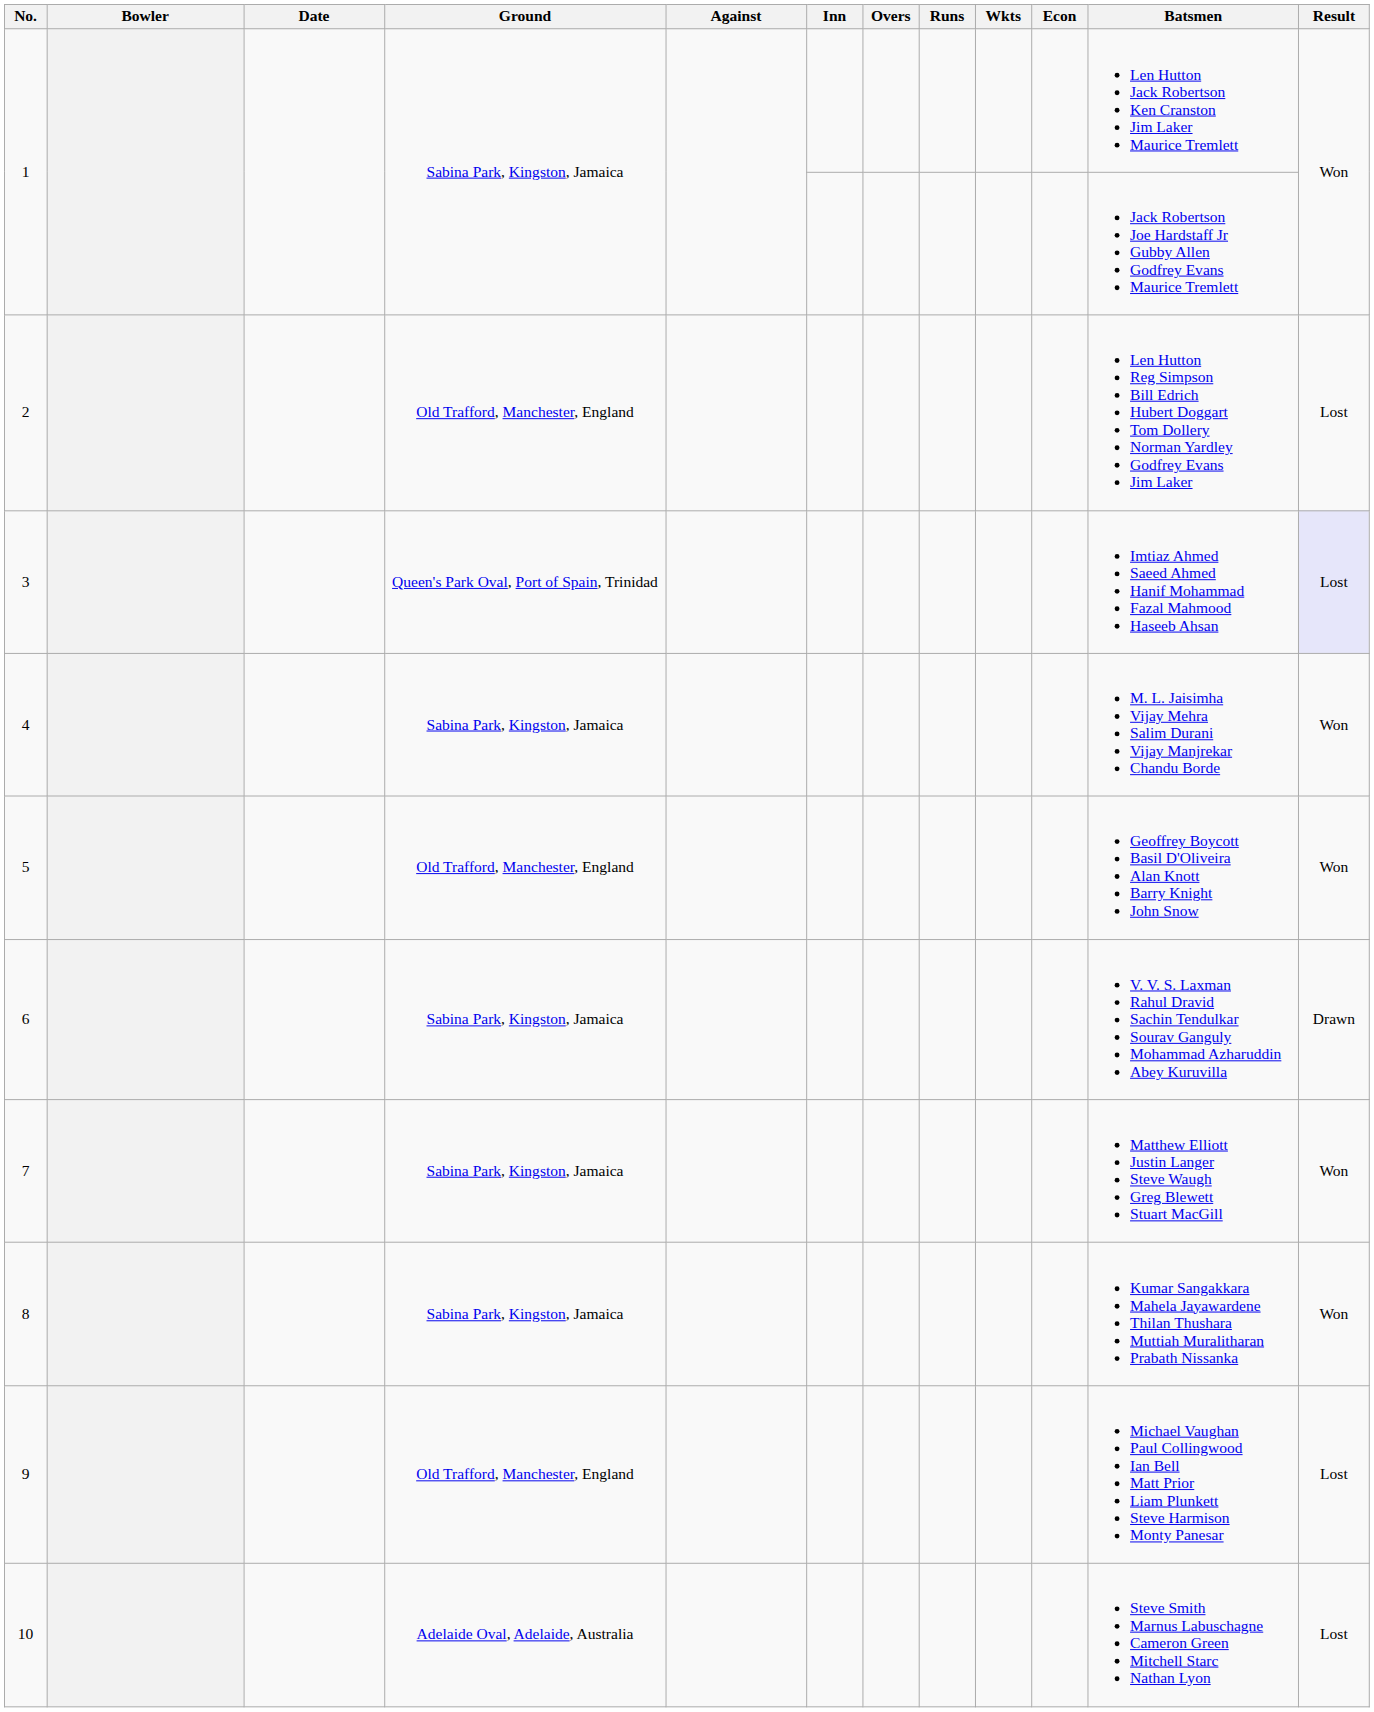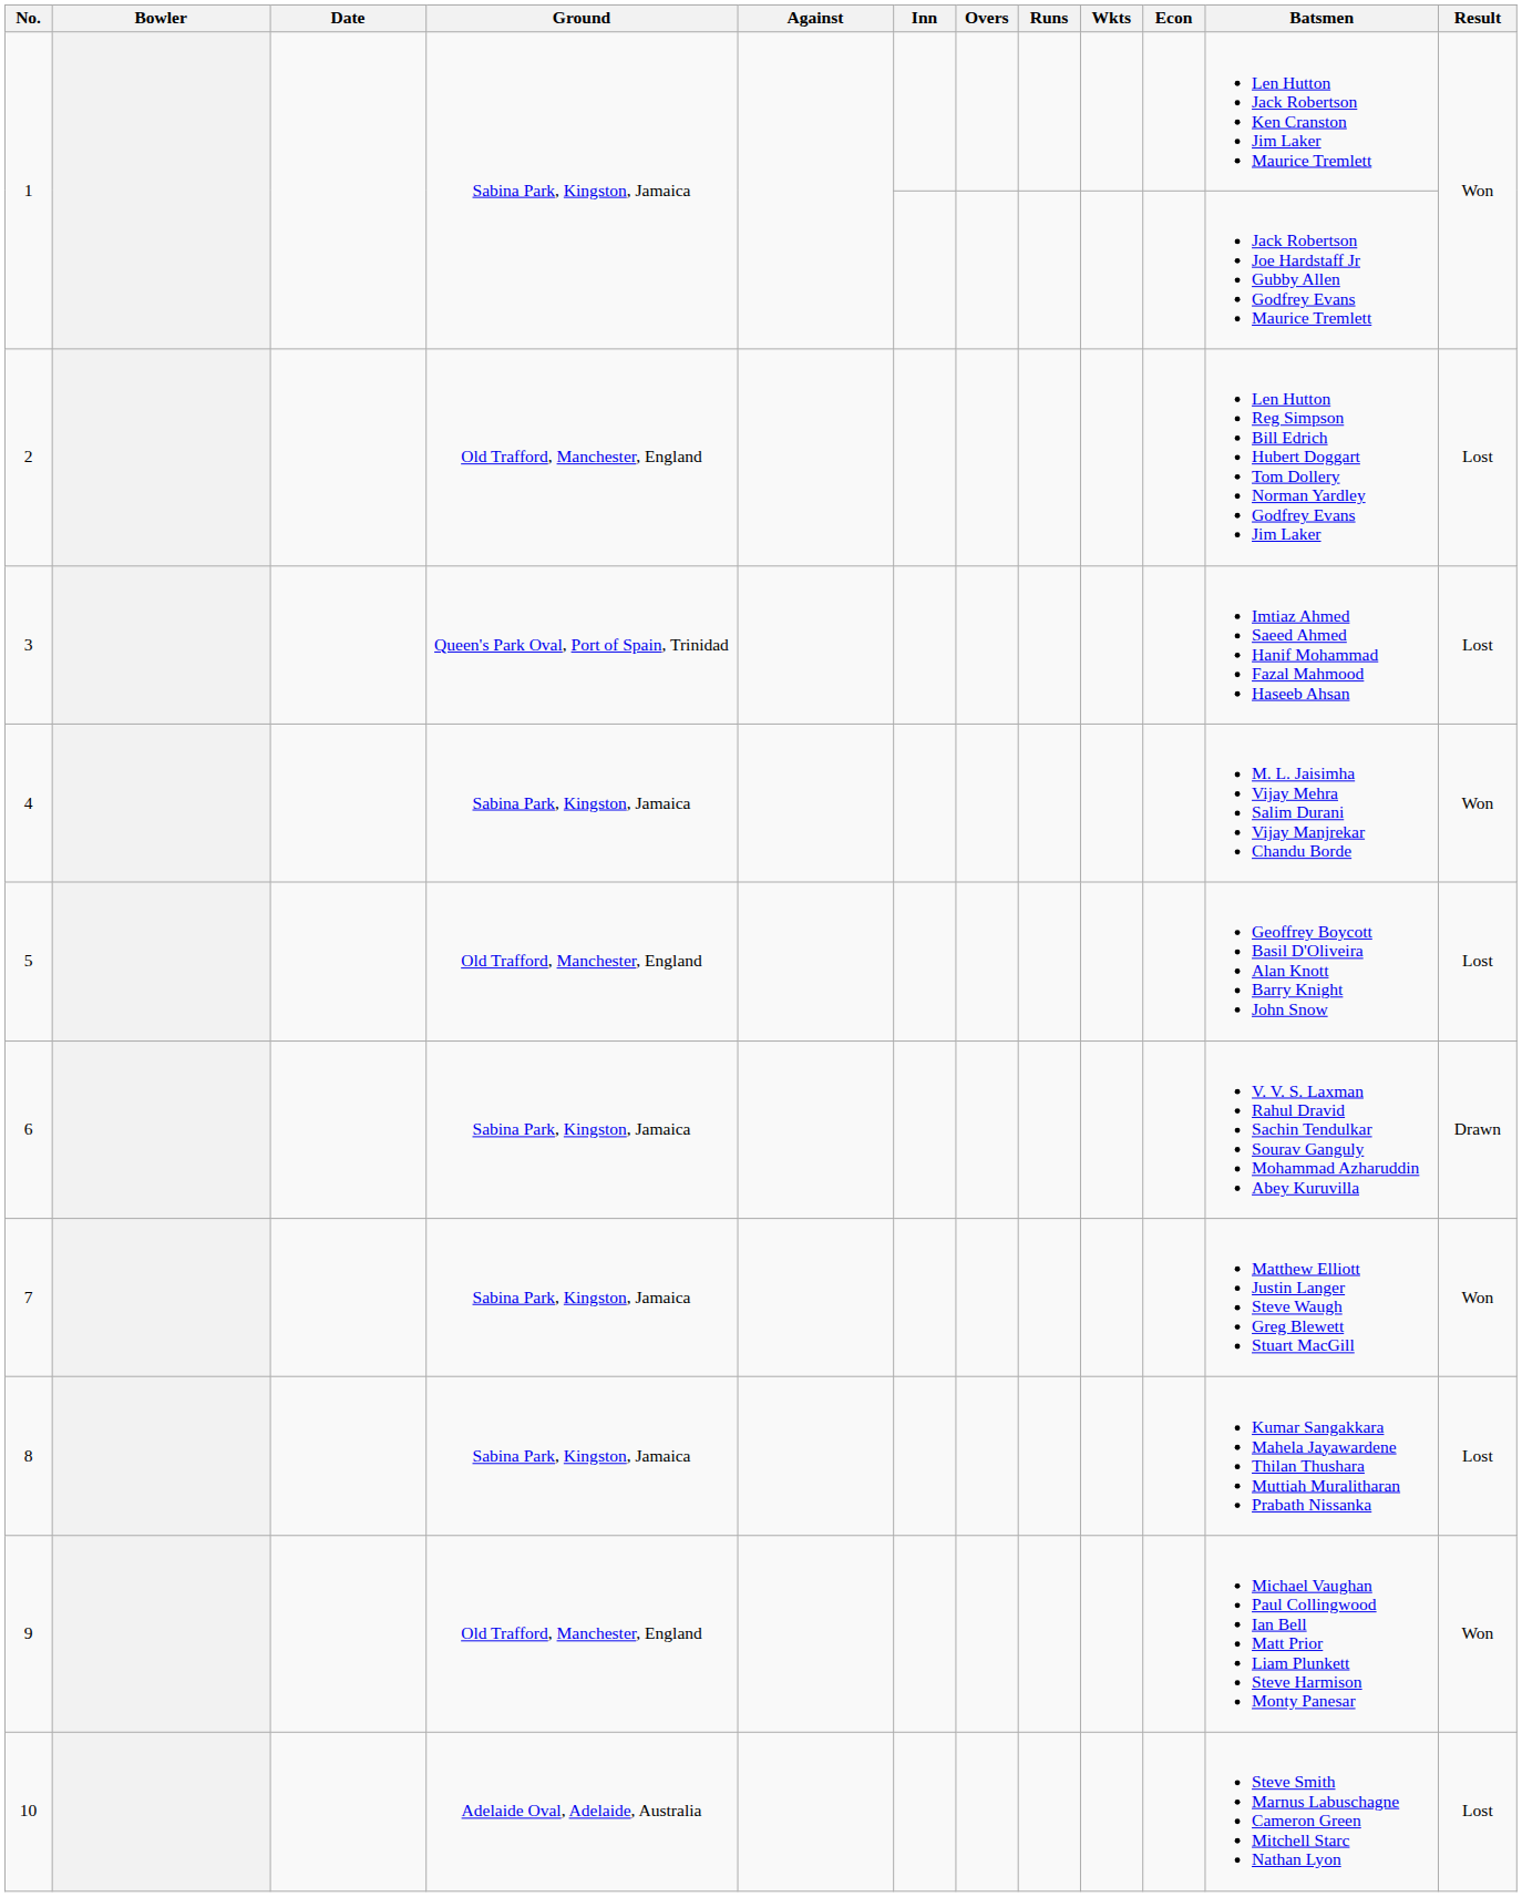 <table class="wikitable plainrowheaders sortable">
 <tr>
 <th style="width:3%;">No.</th>
 <th style="width:14%;">Bowler</th>
 <th style="width:10%;">Date</th>
 <th style="width:20%;">Ground</th>
 <th style="width:10%;">Against</th>
 <th style="width:4%;">Inn</th>
 <th style="width:4%;">Overs</th>
 <th style="width:4%;">Runs</th>
 <th style="width:4%;">Wkts</th>
 <th style="width:4%;">Econ</th>
 <th style="width:15%;" class="unsortable">Batsmen</th>
 <th style="width:5%;">Result</th>
 </tr>
 <tr align=center>
 <td rowspan=2>1</td>
 <th scope="row" rowspan=2> </th>
 <td rowspan=2></td>
 <td rowspan=2><a href='#'>Sabina Park</a>, <a href='#'>Kingston</a>, Jamaica</td>
 <td rowspan=2></td>
 <td></td>
 <td></td>
 <td></td>
 <td></td>
 <td></td>
 <td align=left><br><ul><li><a href='#'>Len Hutton</a></li><li><a href='#'>Jack Robertson</a></li><li><a href='#'>Ken Cranston</a></li><li><a href='#'>Jim Laker</a></li><li><a href='#'>Maurice Tremlett</a></li></ul></td>
 <td rowspan=2>Won</td>
 </tr>
 <tr align=center>
 <td></td>
 <td></td>
 <td></td>
 <td></td>
 <td></td>
 <td align=left><br><ul><li><a href='#'>Jack Robertson</a></li><li><a href='#'>Joe Hardstaff Jr</a></li><li><a href='#'>Gubby Allen</a></li><li><a href='#'>Godfrey Evans</a></li><li><a href='#'>Maurice Tremlett</a></li></ul></td>
 </tr>
 <tr align=center>
 <td>2</td>
 <th scope="row"> </th>
 <td></td>
 <td><a href='#'>Old Trafford</a>, <a href='#'>Manchester</a>, England</td>
 <td></td>
 <td></td>
 <td></td>
 <td></td>
 <td></td>
 <td></td>
 <td align=left><br><ul><li><a href='#'>Len Hutton</a></li><li><a href='#'>Reg Simpson</a></li><li><a href='#'>Bill Edrich</a></li><li><a href='#'>Hubert Doggart</a></li><li><a href='#'>Tom Dollery</a></li><li><a href='#'>Norman Yardley</a></li><li><a href='#'>Godfrey Evans</a></li><li><a href='#'>Jim Laker</a></li></ul></td>
 <td>Lost</td>
 </tr>
 <tr align=center>
 <td>3</td>
 <th scope="row"></th>
 <td></td>
 <td><a href='#'>Queen's Park Oval</a>, <a href='#'>Port of Spain</a>, Trinidad</td>
 <td></td>
 <td></td>
 <td></td>
 <td></td>
 <td></td>
 <td></td>
 <td align=left><br><ul><li><a href='#'>Imtiaz Ahmed</a></li><li><a href='#'>Saeed Ahmed</a></li><li><a href='#'>Hanif Mohammad</a></li><li><a href='#'>Fazal Mahmood</a></li><li><a href='#'>Haseeb Ahsan</a></li></ul></td>
-<td style="background: lavender;">Lost</td>
+<td>Lost</td>
 </tr>
 <tr align=center>
 <td>4</td>
 <th scope="row"></th>
 <td></td>
 <td><a href='#'>Sabina Park</a>, <a href='#'>Kingston</a>, Jamaica</td>
 <td></td>
 <td></td>
 <td></td>
 <td></td>
 <td></td>
 <td></td>
 <td align=left><br><ul><li><a href='#'>M. L. Jaisimha</a></li><li><a href='#'>Vijay Mehra</a></li><li><a href='#'>Salim Durani</a></li><li><a href='#'>Vijay Manjrekar</a></li><li><a href='#'>Chandu Borde</a></li></ul></td>
 <td>Won</td>
 </tr>
 <tr align=center>
 <td>5</td>
 <th scope="row"></th>
 <td></td>
 <td><a href='#'>Old Trafford</a>, <a href='#'>Manchester</a>, England</td>
 <td></td>
 <td></td>
 <td></td>
 <td></td>
 <td></td>
 <td></td>
 <td align=left><br><ul><li><a href='#'>Geoffrey Boycott</a></li><li><a href='#'>Basil D'Oliveira</a></li><li><a href='#'>Alan Knott</a></li><li><a href='#'>Barry Knight</a></li><li><a href='#'>John Snow</a></li></ul></td>
-<td>Won</td>
+<td>Lost</td>
 </tr>
 <tr align=center>
 <td>6</td>
 <th scope="row"> </th>
 <td></td>
 <td><a href='#'>Sabina Park</a>, <a href='#'>Kingston</a>, Jamaica</td>
 <td></td>
 <td></td>
 <td></td>
 <td></td>
 <td></td>
 <td></td>
 <td align=left><br><ul><li><a href='#'>V. V. S. Laxman</a></li><li><a href='#'>Rahul Dravid</a></li><li><a href='#'>Sachin Tendulkar</a></li><li><a href='#'>Sourav Ganguly</a></li><li><a href='#'>Mohammad Azharuddin</a></li><li><a href='#'>Abey Kuruvilla</a></li></ul></td>
 <td>Drawn</td>
 </tr>
 <tr align=center>
 <td>7</td>
 <th scope="row"></th>
 <td></td>
 <td><a href='#'>Sabina Park</a>, <a href='#'>Kingston</a>, Jamaica</td>
 <td></td>
 <td></td>
 <td></td>
 <td></td>
 <td></td>
 <td></td>
 <td align=left><br><ul><li><a href='#'>Matthew Elliott</a></li><li><a href='#'>Justin Langer</a></li><li><a href='#'>Steve Waugh</a></li><li><a href='#'>Greg Blewett</a></li><li><a href='#'>Stuart MacGill</a></li></ul></td>
 <td>Won</td>
 </tr>
 <tr align=center>
 <td>8</td>
 <th scope="row"></th>
 <td></td>
 <td><a href='#'>Sabina Park</a>, <a href='#'>Kingston</a>, Jamaica</td>
 <td></td>
 <td></td>
 <td></td>
 <td></td>
 <td></td>
 <td></td>
 <td align=left><br><ul><li><a href='#'>Kumar Sangakkara</a></li><li><a href='#'>Mahela Jayawardene</a></li><li><a href='#'>Thilan Thushara</a></li><li><a href='#'>Muttiah Muralitharan</a></li><li><a href='#'>Prabath Nissanka</a></li></ul></td>
-<td>Won</td>
+<td>Lost</td>
 </tr>
 <tr align=center>
 <td>9</td>
 <th scope="row"></th>
 <td></td>
 <td><a href='#'>Old Trafford</a>, <a href='#'>Manchester</a>, England</td>
 <td></td>
 <td></td>
 <td></td>
 <td></td>
 <td></td>
 <td></td>
 <td align=left><br><ul><li><a href='#'>Michael Vaughan</a></li><li><a href='#'>Paul Collingwood</a></li><li><a href='#'>Ian Bell</a></li><li><a href='#'>Matt Prior</a></li><li><a href='#'>Liam Plunkett</a></li><li><a href='#'>Steve Harmison</a></li><li><a href='#'>Monty Panesar</a></li></ul></td>
-<td>Lost</td>
+<td>Won</td>
 </tr>
 <tr align=center>
 <td>10</td>
 <th scope="row"></th>
 <td></td>
 <td><a href='#'>Adelaide Oval</a>, <a href='#'>Adelaide</a>, Australia</td>
 <td></td>
 <td></td>
 <td></td>
 <td></td>
 <td></td>
 <td></td>
 <td align=left><br><ul><li><a href='#'>Steve Smith</a></li><li><a href='#'>Marnus Labuschagne</a></li><li><a href='#'>Cameron Green</a></li><li><a href='#'>Mitchell Starc</a></li><li><a href='#'>Nathan Lyon</a></li></ul></td>
 <td>Lost</td>
 </tr>
 </table>
